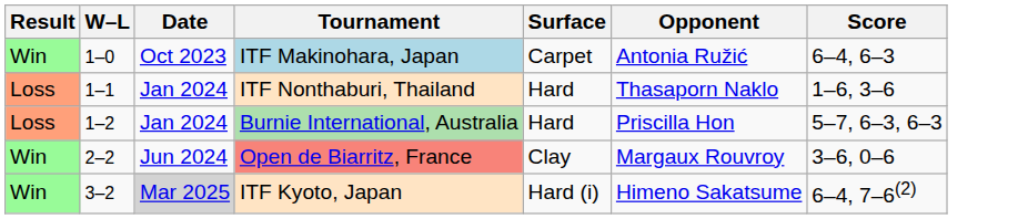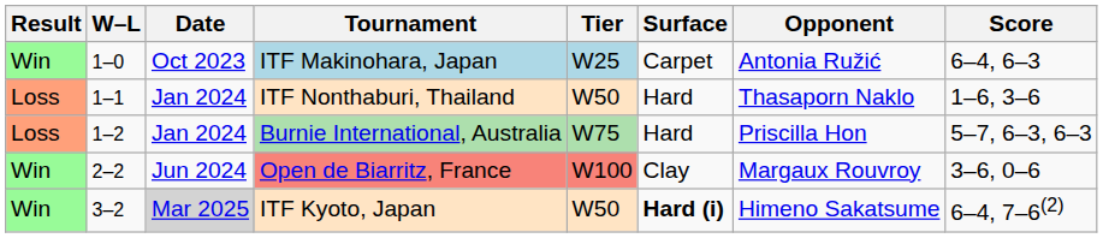 <table class="wikitable sortable">
 <tr>
 <th>Result</th>
 <th class=unsortable>W–L</th>
 <th>Date</th>
 <th>Tournament</th>
+<th>Tier</th>
 <th>Surface</th>
 <th>Opponent</th>
 <th class=unsortable>Score</th>
 </tr>
 <tr>
 <td style="background:#98FB98;">Win</td>
 <td><small>1–0</small></td>
 <td><a href='#'>Oct 2023</a></td>
 <td style=background:lightblue>ITF Makinohara, Japan</td>
+<td style=background:lightblue>W25</td>
 <td>Carpet</td>
 <td> <a href='#'>Antonia Ružić</a></td>
 <td>6–4, 6–3</td>
 </tr>
 <tr>
 <td style="background:#ffa07a;">Loss</td>
 <td><small>1–1</small></td>
 <td><a href='#'>Jan 2024</a></td>
 <td style="background:#ffe4c4;">ITF Nonthaburi, Thailand</td>
+<td style="background:#ffe4c4;">W50</td>
 <td>Hard</td>
 <td> <a href='#'>Thasaporn Naklo</a></td>
 <td>1–6, 3–6</td>
 </tr>
 <tr>
 <td style="background:#ffa07a;">Loss</td>
 <td><small>1–2</small></td>
 <td><a href='#'>Jan 2024</a></td>
 <td style="background:#addfad;"><a href='#'>Burnie International</a>, Australia</td>
+<td style="background:#addfad;">W75</td>
 <td>Hard</td>
 <td> <a href='#'>Priscilla Hon</a></td>
 <td>5–7, 6–3, 6–3</td>
 </tr>
 <tr>
 <td style="background:#98FB98;">Win</td>
 <td><small>2–2</small></td>
 <td><a href='#'>Jun 2024</a></td>
 <td style="background:#f88379;"><a href='#'>Open de Biarritz</a>, France</td>
+<td style="background:#f88379;">W100</td>
 <td>Clay</td>
 <td> <a href='#'>Margaux Rouvroy</a></td>
 <td>3–6, 0–6</td>
 </tr>
 <tr>
 <td style="background:#98FB98;">Win</td>
 <td><small>3–2</small></td>
 <td style="background: lightgrey;"><a href='#'>Mar 2025</a></td>
 <td style="background:#ffe4c4;">ITF Kyoto, Japan</td>
-<td>Hard (i)</td>
+<td style="background:#ffe4c4;">W50</td>
+<td><strong>Hard (i)</strong></td>
 <td> <a href='#'>Himeno Sakatsume</a></td>
 <td>6–4, 7–6<sup>(2)</sup></td>
 </tr>
 </table>
